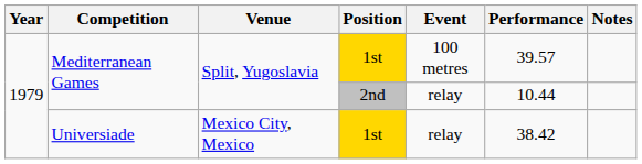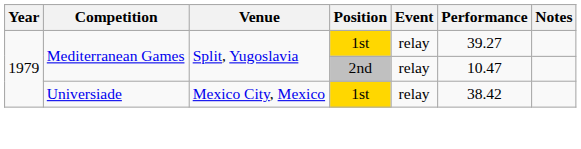 <table class="wikitable" width=60% style="font-size:90%; text-align:center;">
 <tr>
 <th>Year</th>
 <th>Competition</th>
 <th>Venue</th>
 <th>Position</th>
 <th>Event</th>
 <th>Performance</th>
 <th>Notes</th>
 </tr>
 <tr>
 <td rowspan=3>1979</td>
 <td rowspan=2 align=left><a href='#'>Mediterranean Games</a></td>
 <td rowspan=2 align=left> <a href='#'>Split</a>, <a href='#'>Yugoslavia</a></td>
 <td bgcolor=gold>1st</td>
-<td>100 metres</td>
-<td>39.57</td>
+<td> relay</td>
+<td>39.27</td>
 <td></td>
 </tr>
 <tr>
 <td bgcolor=silver>2nd</td>
 <td> relay</td>
-<td>10.44</td>
+<td>10.47</td>
 <td></td>
 </tr>
 <tr>
 <td align=left><a href='#'>Universiade</a></td>
 <td align=left> <a href='#'>Mexico City</a>, <a href='#'>Mexico</a></td>
 <td bgcolor=gold>1st</td>
 <td> relay</td>
 <td>38.42</td>
 <td></td>
 </tr>
 </table>
